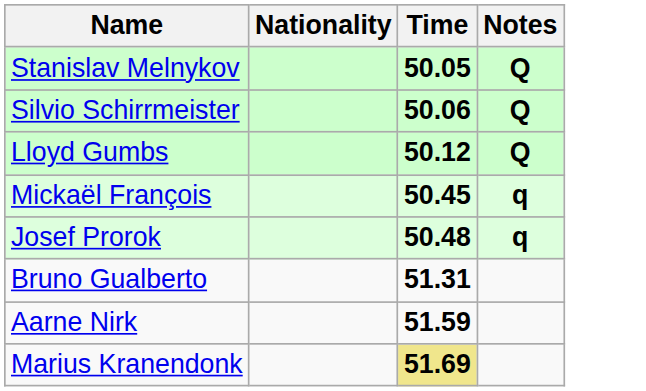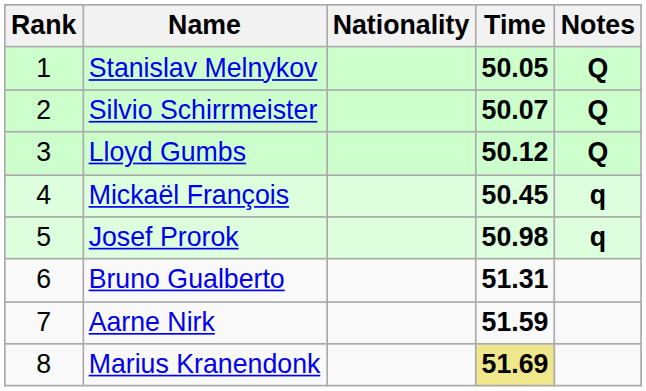 <table class="wikitable sortable" style="text-align:center">
 <tr>
+<th>Rank</th>
 <th>Name</th>
 <th>Nationality</th>
 <th>Time</th>
 <th>Notes</th>
 </tr>
 <tr bgcolor=ccffcc>
+<td>1</td>
 <td align=left><a href='#'>Stanislav Melnykov</a></td>
 <td align=left></td>
 <td><strong>50.05</strong></td>
 <td><strong>Q</strong></td>
 </tr>
 <tr bgcolor=ccffcc>
+<td>2</td>
 <td align=left><a href='#'>Silvio Schirrmeister</a></td>
 <td align=left></td>
-<td><strong>50.06</strong></td>
+<td><strong>50.07</strong></td>
 <td><strong>Q</strong></td>
 </tr>
 <tr bgcolor=ccffcc>
+<td>3</td>
 <td align=left><a href='#'>Lloyd Gumbs</a></td>
 <td align=left></td>
 <td><strong>50.12</strong></td>
 <td><strong>Q</strong></td>
 </tr>
 <tr bgcolor=ddffdd>
+<td>4</td>
 <td align=left><a href='#'>Mickaël François</a></td>
 <td align=left></td>
 <td><strong>50.45</strong></td>
 <td><strong>q</strong></td>
 </tr>
 <tr bgcolor=ddffdd>
+<td>5</td>
 <td align=left><a href='#'>Josef Prorok</a></td>
 <td align=left></td>
-<td><strong>50.48</strong></td>
+<td><strong>50.98</strong></td>
 <td><strong>q</strong></td>
 </tr>
 <tr>
+<td>6</td>
 <td align=left><a href='#'>Bruno Gualberto</a></td>
 <td align=left></td>
 <td><strong>51.31</strong></td>
 <td></td>
 </tr>
 <tr>
+<td>7</td>
 <td align=left><a href='#'>Aarne Nirk</a></td>
 <td align=left></td>
 <td><strong>51.59</strong></td>
 <td></td>
 </tr>
 <tr>
+<td>8</td>
 <td align=left><a href='#'>Marius Kranendonk</a></td>
 <td align=left></td>
 <td style="background: khaki;"><strong>51.69</strong></td>
 <td></td>
 </tr>
 </table>
